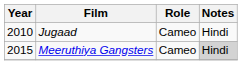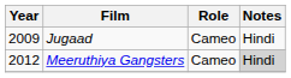 <table class="wikitable sortable">
 <tr>
 <th>Year</th>
 <th>Film</th>
 <th>Role</th>
 <th>Notes</th>
 </tr>
 <tr>
-<td>2010</td>
+<td>2009</td>
 <td><em>Jugaad</em></td>
 <td>Cameo</td>
 <td>Hindi</td>
 </tr>
 <tr>
-<td>2015</td>
+<td>2012</td>
 <td><em><a href='#'>Meeruthiya Gangsters</a></em></td>
 <td>Cameo</td>
 <td style="background: lightgrey;">Hindi</td>
 </tr>
 <tr>
 </tr>
 </table>
